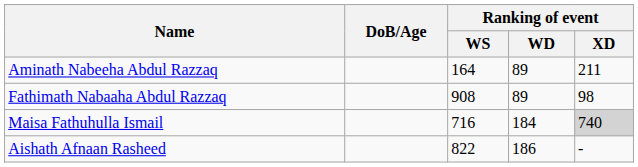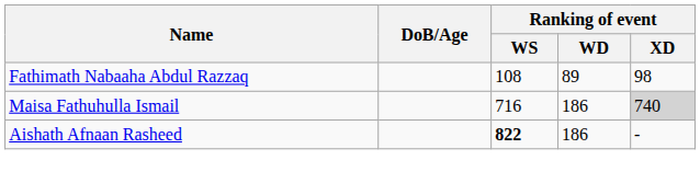 <table class="wikitable" style="width:600px; font-size:95%;">
 <tr>
 <th rowspan="2" align="left">Name</th>
 <th rowspan="2" align="left">DoB/Age</th>
 <th colspan="3" align="center">Ranking of event</th>
 </tr>
 <tr>
 <th align="center">WS</th>
 <th>WD</th>
 <th align="center">XD</th>
 </tr>
 <tr>
-<td><a href='#'>Aminath Nabeeha Abdul Razzaq</a></td>
-<td></td>
-<td>164</td>
-<td>89</td>
-<td>211</td>
-</tr>
-<tr>
 <td><a href='#'>Fathimath Nabaaha Abdul Razzaq</a></td>
 <td></td>
-<td>908</td>
+<td>108</td>
 <td>89</td>
 <td>98</td>
 </tr>
 <tr>
 <td><a href='#'>Maisa Fathuhulla Ismail</a></td>
 <td></td>
 <td>716</td>
-<td>184</td>
+<td>186</td>
 <td style="background: lightgrey;">740</td>
 </tr>
 <tr>
 <td><a href='#'>Aishath Afnaan Rasheed</a></td>
 <td></td>
-<td>822</td>
+<td><strong>822</strong></td>
 <td>186</td>
 <td>-</td>
 </tr>
 </table>
